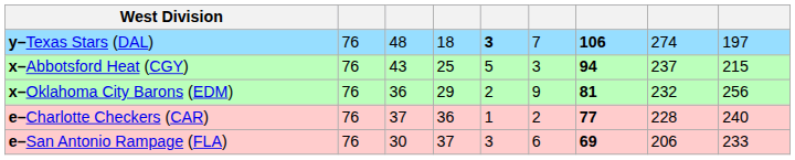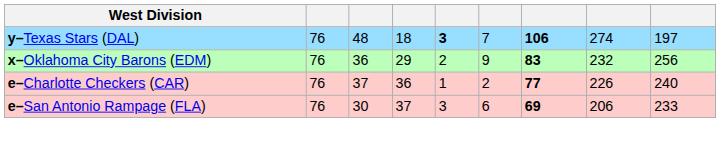 <table class="wikitable" style="width:50em">
 <tr style="background-color:#DDDDFF">
 <th width="35%">West Division</th>
 <th width="5%"></th>
 <th width="5%"></th>
 <th width="5%"></th>
 <th width="5%"></th>
 <th width="5%"></th>
 <th width="7.5%"></th>
 <th width="7.5%"></th>
 <th width="7.5%"></th>
 </tr>
 <tr style="background-color:#97DEFF">
 <td><strong>y–</strong><a href='#'>Texas Stars</a> (<a href='#'>DAL</a>)</td>
 <td>76</td>
 <td>48</td>
 <td>18</td>
 <td><strong>3</strong></td>
 <td>7</td>
 <td><strong>106</strong></td>
 <td>274</td>
 <td>197</td>
 </tr>
 <tr style="background-color:#bbffbb">
-<td><strong>x–</strong><a href='#'>Abbotsford Heat</a> (<a href='#'>CGY</a>)</td>
-<td>76</td>
-<td>43</td>
-<td>25</td>
-<td>5</td>
-<td>3</td>
-<td><strong>94</strong></td>
-<td>237</td>
-<td>215</td>
-</tr>
-<tr style="background-color:#bbffbb">
 <td><strong>x–</strong><a href='#'>Oklahoma City Barons</a> (<a href='#'>EDM</a>)</td>
 <td>76</td>
 <td>36</td>
 <td>29</td>
 <td>2</td>
 <td>9</td>
-<td><strong>81</strong></td>
+<td><strong>83</strong></td>
 <td>232</td>
 <td>256</td>
 </tr>
 <tr style="background-color:#ffcccc">
 <td><strong>e–</strong><a href='#'>Charlotte Checkers</a> (<a href='#'>CAR</a>)</td>
 <td>76</td>
 <td>37</td>
 <td>36</td>
 <td>1</td>
 <td>2</td>
 <td><strong>77</strong></td>
-<td>228</td>
+<td>226</td>
 <td>240</td>
 </tr>
 <tr style="background-color:#ffcccc">
 <td><strong>e–</strong><a href='#'>San Antonio Rampage</a> (<a href='#'>FLA</a>)</td>
 <td>76</td>
 <td>30</td>
 <td>37</td>
 <td>3</td>
 <td>6</td>
 <td><strong>69</strong></td>
 <td>206</td>
 <td>233</td>
 </tr>
 </table>
